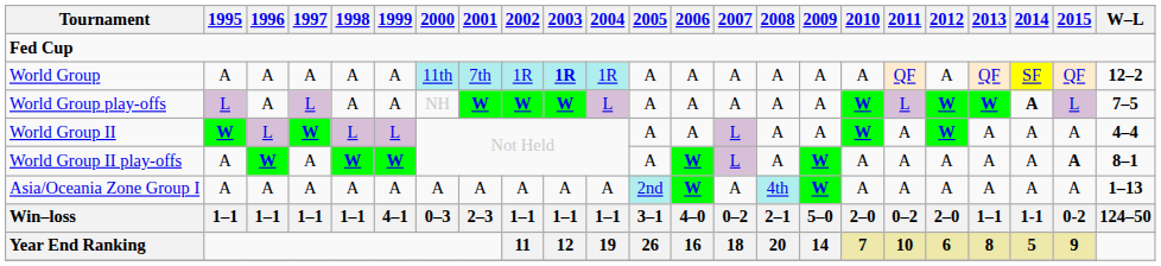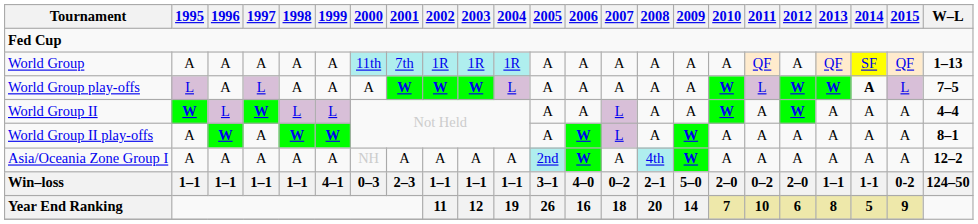 <table class=wikitable style=text-align:center;font-size:80%>
 <tr>
 <th>Tournament</th>
 <th><a href='#'>1995</a></th>
 <th><a href='#'>1996</a></th>
 <th><a href='#'>1997</a></th>
 <th><a href='#'>1998</a></th>
 <th><a href='#'>1999</a></th>
 <th><a href='#'>2000</a></th>
 <th><a href='#'>2001</a></th>
 <th><a href='#'>2002</a></th>
 <th><a href='#'>2003</a></th>
 <th><a href='#'>2004</a></th>
 <th><a href='#'>2005</a></th>
 <th><a href='#'>2006</a></th>
 <th><a href='#'>2007</a></th>
 <th><a href='#'>2008</a></th>
 <th><a href='#'>2009</a></th>
 <th><a href='#'>2010</a></th>
 <th><a href='#'>2011</a></th>
 <th><a href='#'>2012</a></th>
 <th><a href='#'>2013</a></th>
 <th><a href='#'>2014</a></th>
 <th><a href='#'>2015</a></th>
 <th>W–L</th>
 </tr>
 <tr>
 <td colspan=40 align=left><strong>Fed Cup</strong></td>
 </tr>
 <tr>
 <td align=left><a href='#'>World Group</a></td>
 <td>A</td>
 <td>A</td>
 <td>A</td>
 <td>A</td>
 <td>A</td>
 <td bgcolor=afeeee><a href='#'>11th</a></td>
 <td bgcolor=afeeee><a href='#'>7th</a></td>
 <td bgcolor=afeeee><a href='#'>1R</a></td>
-<td bgcolor=afeeee><strong><a href='#'>1R</a></strong></td>
+<td bgcolor=afeeee><a href='#'>1R</a></td>
 <td bgcolor=afeeee><a href='#'>1R</a></td>
 <td>A</td>
 <td>A</td>
 <td>A</td>
 <td>A</td>
 <td>A</td>
 <td>A</td>
 <td bgcolor=ffebcd><a href='#'>QF</a></td>
 <td>A</td>
 <td bgcolor=ffebcd><a href='#'>QF</a></td>
 <td bgcolor=yellow><a href='#'>SF</a></td>
 <td bgcolor=ffebcd><a href='#'>QF</a></td>
-<td><strong>12–2</strong></td>
+<td><strong>1–13</strong></td>
 </tr>
 <tr>
 <td align=left><a href='#'>World Group play-offs</a></td>
 <td bgcolor=thistle><a href='#'>L</a></td>
 <td>A</td>
 <td bgcolor=thistle><a href='#'>L</a></td>
 <td>A</td>
 <td>A</td>
-<td style=color:#ccc>NH</td>
+<td>A</td>
 <td bgcolor=lime><a href='#'><strong>W</strong></a></td>
 <td bgcolor=lime><a href='#'><strong>W</strong></a></td>
 <td bgcolor=lime><a href='#'><strong>W</strong></a></td>
 <td bgcolor=thistle><a href='#'>L</a></td>
 <td>A</td>
 <td>A</td>
 <td>A</td>
 <td>A</td>
 <td>A</td>
 <td bgcolor=lime><a href='#'><strong>W</strong></a></td>
 <td bgcolor=thistle><a href='#'>L</a></td>
 <td bgcolor=lime><a href='#'><strong>W</strong></a></td>
 <td bgcolor=lime><a href='#'><strong>W</strong></a></td>
 <td><strong>A</strong></td>
 <td bgcolor=thistle><a href='#'>L</a></td>
 <td><strong>7–5</strong></td>
 </tr>
 <tr>
 <td align=left><a href='#'>World Group II</a></td>
 <td bgcolor=lime><a href='#'><strong>W</strong></a></td>
 <td bgcolor=thistle><a href='#'>L</a></td>
 <td bgcolor=lime><a href='#'><strong>W</strong></a></td>
 <td bgcolor=thistle><a href='#'>L</a></td>
 <td bgcolor=thistle><a href='#'>L</a></td>
 <td colspan=5 rowspan=2 style=color:#ccc>Not Held</td>
 <td>A</td>
 <td>A</td>
 <td bgcolor=thistle><a href='#'>L</a></td>
 <td>A</td>
 <td>A</td>
 <td bgcolor=lime><a href='#'><strong>W</strong></a></td>
 <td>A</td>
 <td bgcolor=lime><a href='#'><strong>W</strong></a></td>
 <td>A</td>
 <td>A</td>
 <td>A</td>
 <td><strong>4–4</strong></td>
 </tr>
 <tr>
 <td align=left><a href='#'>World Group II play-offs</a></td>
 <td>A</td>
 <td bgcolor=lime><a href='#'><strong>W</strong></a></td>
 <td>A</td>
 <td bgcolor=lime><a href='#'><strong>W</strong></a></td>
 <td bgcolor=lime><a href='#'><strong>W</strong></a></td>
 <td>A</td>
 <td bgcolor=lime><a href='#'><strong>W</strong></a></td>
 <td bgcolor=thistle><a href='#'>L</a></td>
 <td>A</td>
 <td bgcolor=lime><a href='#'><strong>W</strong></a></td>
 <td>A</td>
 <td>A</td>
 <td>A</td>
 <td>A</td>
 <td>A</td>
-<td><strong>A</strong></td>
+<td>A</td>
 <td><strong>8–1</strong></td>
 </tr>
 <tr>
 <td align=left><a href='#'>Asia/Oceania Zone Group I</a></td>
 <td>A</td>
 <td>A</td>
 <td>A</td>
 <td>A</td>
 <td>A</td>
-<td>A</td>
+<td style=color:#ccc>NH</td>
 <td>A</td>
 <td>A</td>
 <td>A</td>
 <td>A</td>
 <td bgcolor=afeeee><a href='#'>2nd</a></td>
 <td bgcolor=lime><a href='#'><strong>W</strong></a></td>
 <td>A</td>
 <td bgcolor=afeeee><a href='#'>4th</a></td>
 <td bgcolor=lime><a href='#'><strong>W</strong></a></td>
 <td>A</td>
 <td>A</td>
 <td>A</td>
 <td>A</td>
 <td>A</td>
 <td>A</td>
-<td><strong>1–13</strong></td>
+<td><strong>12–2</strong></td>
 </tr>
 <tr>
 <th style=text-align:left>Win–loss</th>
 <th>1–1</th>
 <th>1–1</th>
 <th>1–1</th>
 <th>1–1</th>
 <th>4–1</th>
 <th>0–3</th>
 <th>2–3</th>
 <th>1–1</th>
 <th>1–1</th>
 <th>1–1</th>
 <th>3–1</th>
 <th>4–0</th>
 <th>0–2</th>
 <th>2–1</th>
 <th>5–0</th>
 <th>2–0</th>
 <th>0–2</th>
 <th>2–0</th>
 <th>1–1</th>
 <th>1-1</th>
 <th>0-2</th>
 <th>124–50</th>
 </tr>
 <tr>
 <th style=text-align:left>Year End Ranking</th>
 <td colspan=7 style=color:#ccc></td>
 <th>11</th>
 <th>12</th>
 <th>19</th>
 <th>26</th>
 <th>16</th>
 <th>18</th>
 <th>20</th>
 <th>14</th>
 <td bgcolor=EEE8AA><strong>7</strong></td>
 <td bgcolor=EEE8AA><strong>10</strong></td>
 <td bgcolor=EEE8AA><strong>6</strong></td>
 <td bgcolor=EEE8AA><strong>8</strong></td>
 <td bgcolor=EEE8AA><strong>5</strong></td>
 <td bgcolor=EEE8AA><strong>9</strong></td>
 </tr>
 <tr>
 </tr>
 </table>
